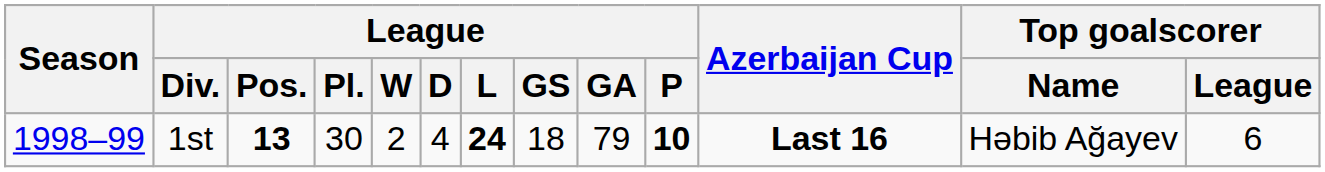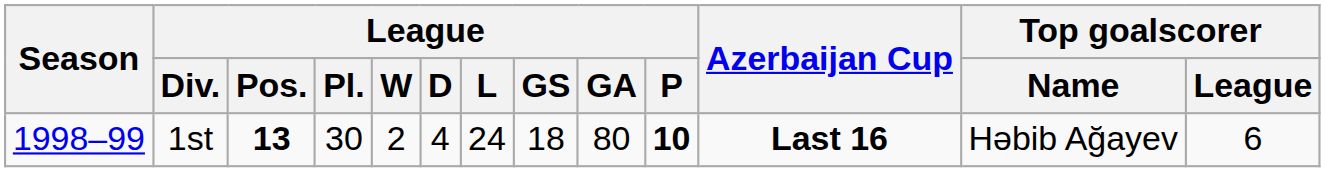 <table class="wikitable">
 <tr style="background:#efefef;">
 <th rowspan="2">Season</th>
 <th colspan="9">League</th>
 <th rowspan="2"><a href='#'>Azerbaijan Cup</a></th>
 <th colspan="2">Top goalscorer</th>
 </tr>
 <tr>
 <th>Div.</th>
 <th>Pos.</th>
 <th>Pl.</th>
 <th>W</th>
 <th>D</th>
 <th>L</th>
 <th>GS</th>
 <th>GA</th>
 <th>P</th>
 <th>Name</th>
 <th>League</th>
 </tr>
 <tr>
 <td align=center><a href='#'>1998–99</a></td>
 <td align=center>1st</td>
 <td align=center><strong>13</strong></td>
 <td align=center>30</td>
 <td align=center>2</td>
 <td align=center>4</td>
-<td align=center><strong>24</strong></td>
+<td align=center>24</td>
 <td align=center>18</td>
-<td align=center>79</td>
+<td align=center>80</td>
 <td align=center><strong>10</strong></td>
 <td align=center><strong>Last 16</strong></td>
 <td align=center>Həbib Ağayev</td>
 <td align=center>6</td>
 </tr>
 </table>
